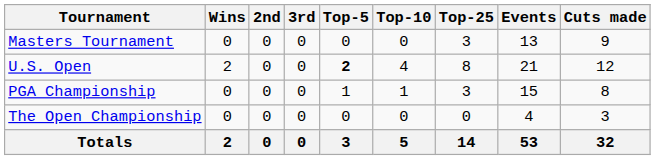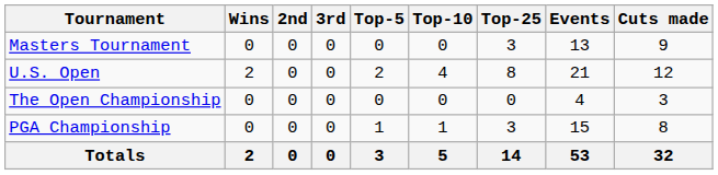 <table class=wikitable style=text-align:center>
 <tr>
 <th>Tournament</th>
 <th>Wins</th>
 <th>2nd</th>
 <th>3rd</th>
 <th>Top-5</th>
 <th>Top-10</th>
 <th>Top-25</th>
 <th>Events</th>
 <th>Cuts made</th>
 </tr>
 <tr>
 <td align=left><a href='#'>Masters Tournament</a></td>
 <td>0</td>
 <td>0</td>
 <td>0</td>
 <td>0</td>
 <td>0</td>
 <td>3</td>
 <td>13</td>
 <td>9</td>
 </tr>
 <tr>
 <td align=left><a href='#'>U.S. Open</a></td>
 <td>2</td>
 <td>0</td>
 <td>0</td>
-<td><strong>2</strong></td>
+<td>2</td>
 <td>4</td>
 <td>8</td>
 <td>21</td>
 <td>12</td>
+</tr>
+<tr>
+<td align=left><a href='#'>The Open Championship</a></td>
+<td>0</td>
+<td>0</td>
+<td>0</td>
+<td>0</td>
+<td>0</td>
+<td>0</td>
+<td>4</td>
+<td>3</td>
 </tr>
 <tr>
 <td align=left><a href='#'>PGA Championship</a></td>
 <td>0</td>
 <td>0</td>
 <td>0</td>
 <td>1</td>
 <td>1</td>
 <td>3</td>
 <td>15</td>
 <td>8</td>
 </tr>
 <tr>
-<td align=left><a href='#'>The Open Championship</a></td>
-<td>0</td>
-<td>0</td>
-<td>0</td>
-<td>0</td>
-<td>0</td>
-<td>0</td>
-<td>4</td>
-<td>3</td>
-</tr>
-<tr>
 <th>Totals</th>
 <th>2</th>
 <th>0</th>
 <th>0</th>
 <th>3</th>
 <th>5</th>
 <th>14</th>
 <th>53</th>
 <th>32</th>
 </tr>
 </table>
